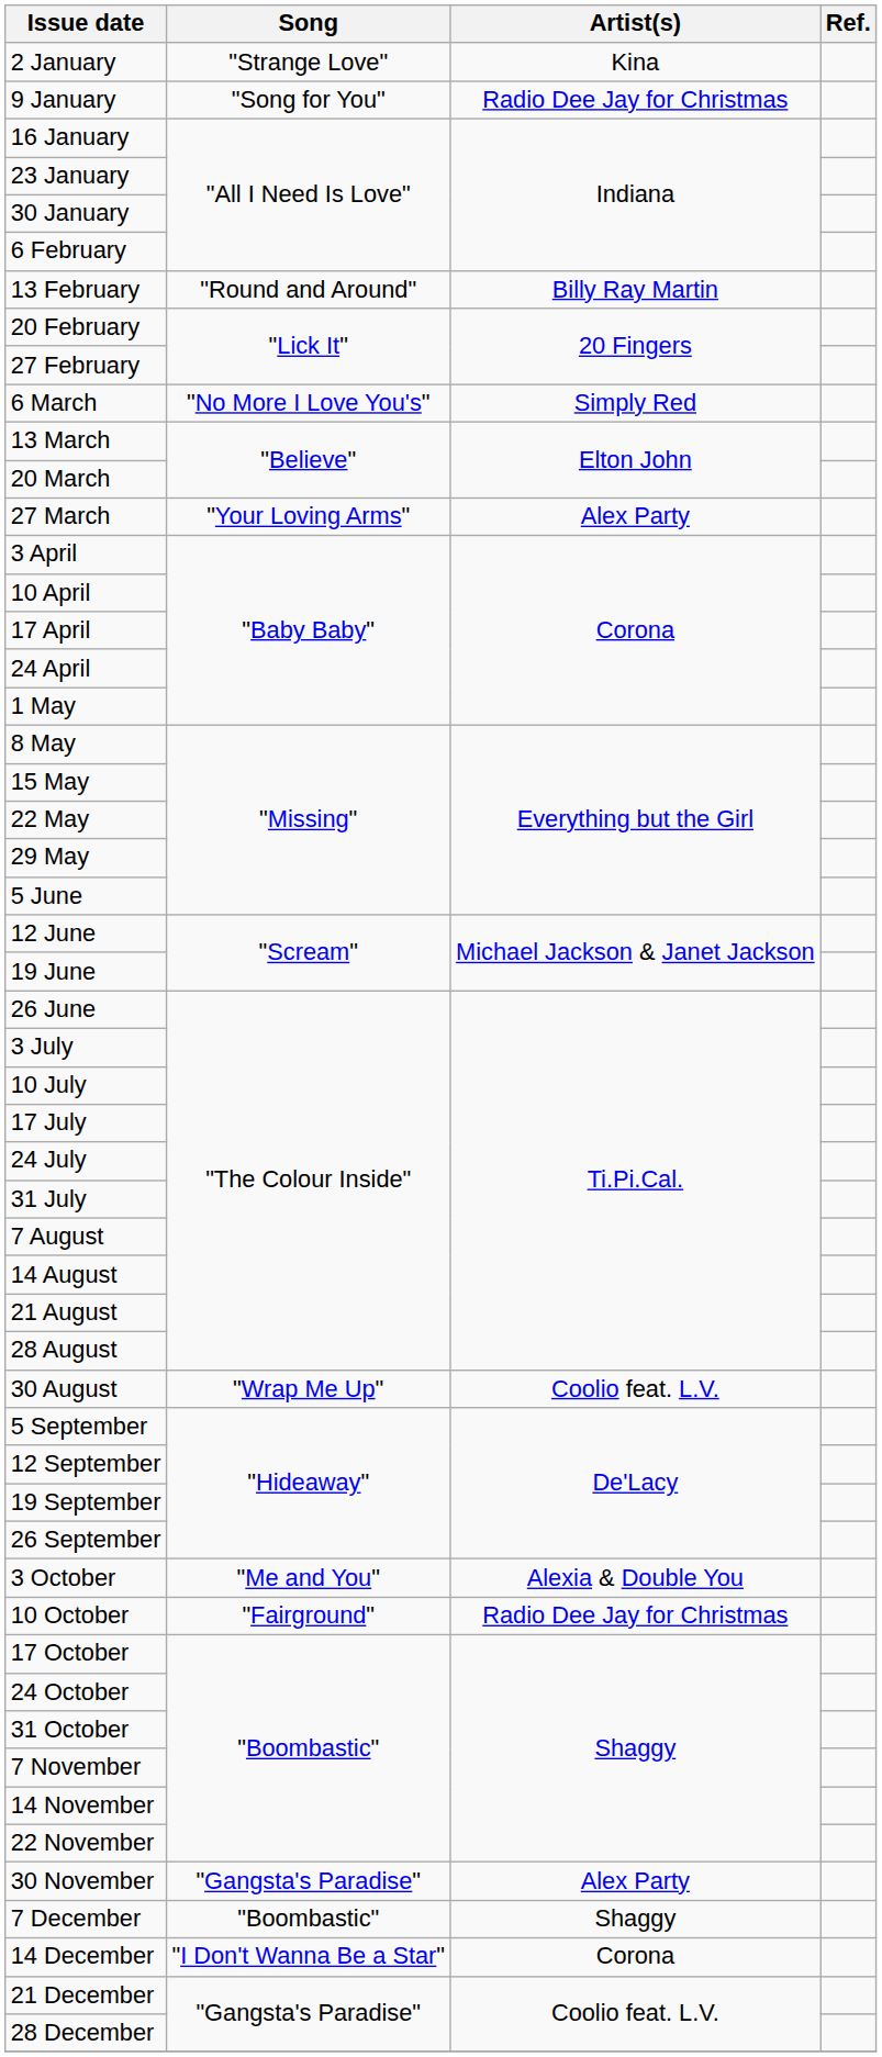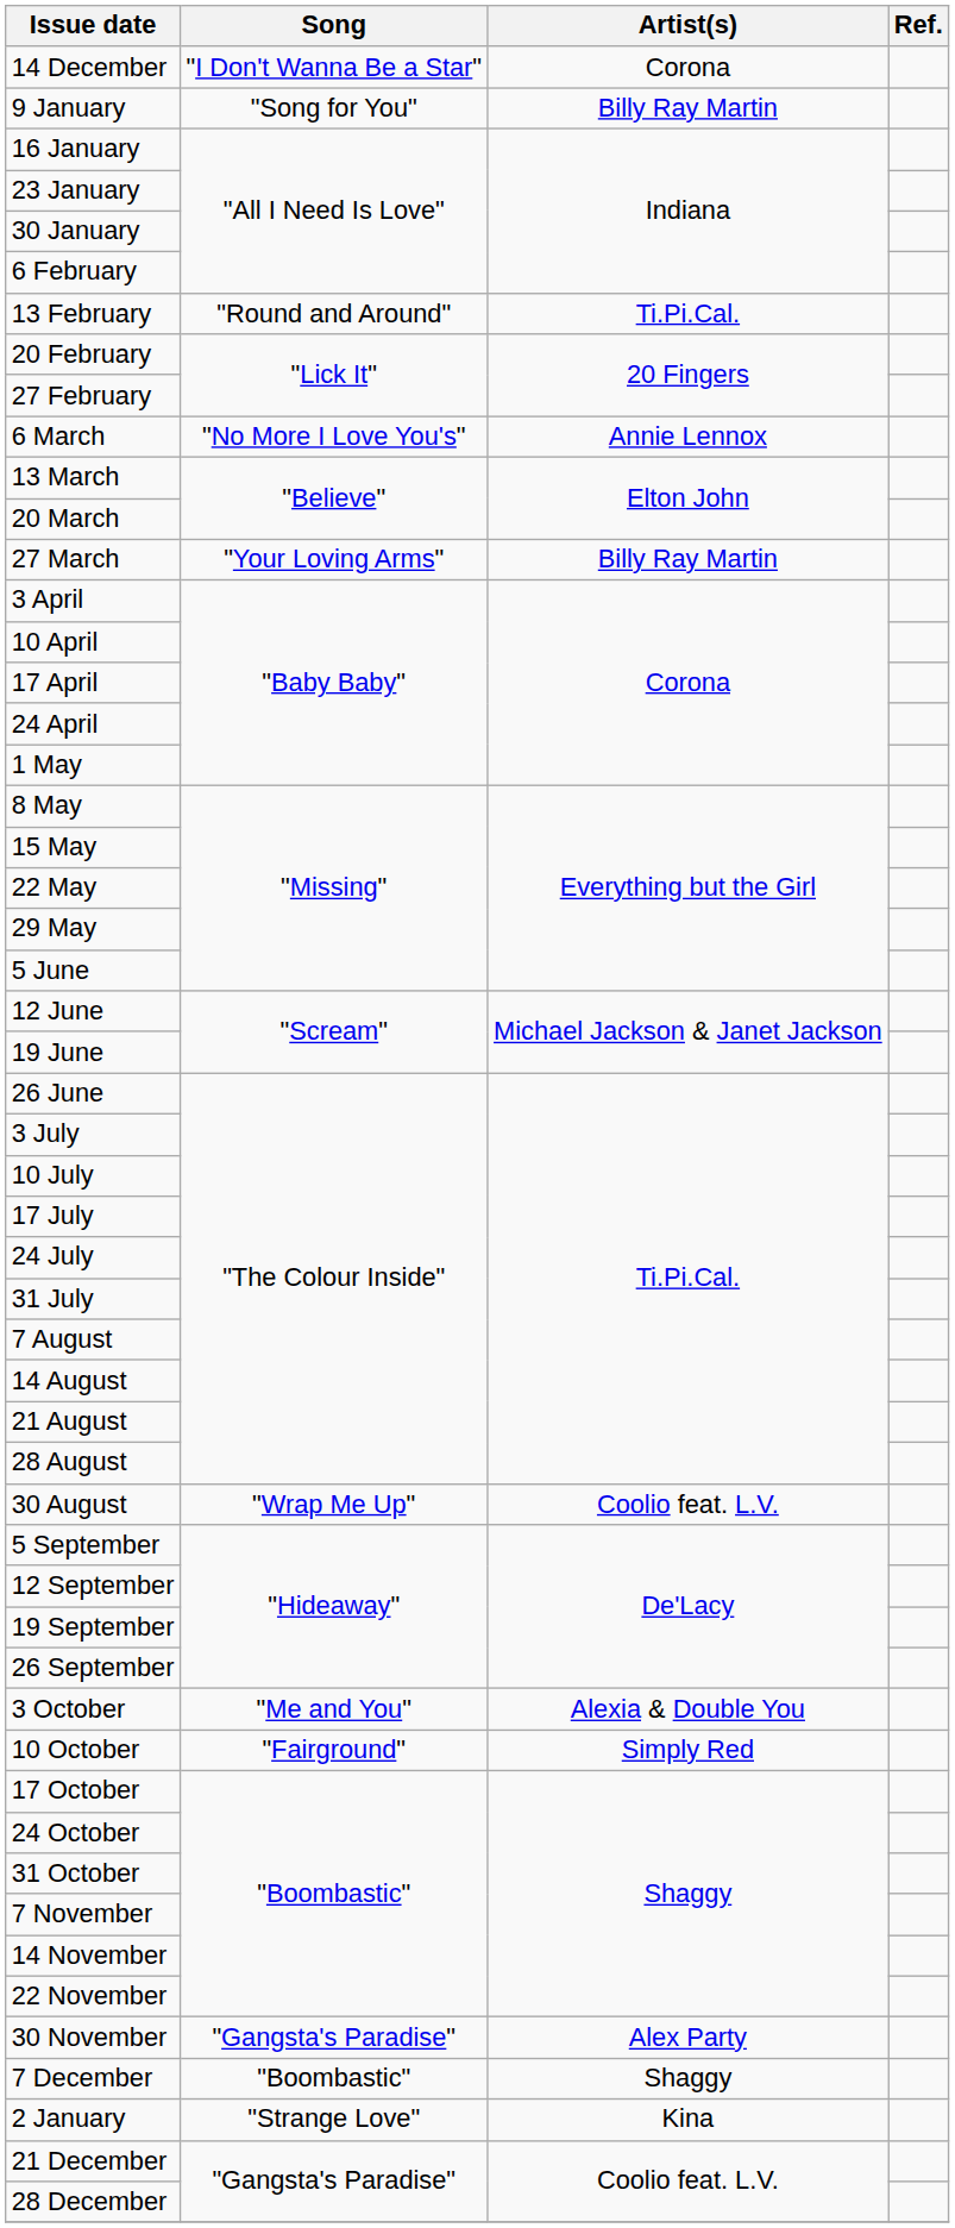 <table class="wikitable">
 <tr>
 <th style="text-align: center;">Issue date</th>
 <th style="text-align: center;">Song</th>
 <th style="text-align: center;">Artist(s)</th>
 <th style="text-align: center;">Ref.</th>
 </tr>
 <tr>
-<td align="left">2 January</td>
-<td align="center" rowspan="1">"Strange Love"</td>
-<td align="center" rowspan="1">Kina</td>
+<td align="left">14 December</td>
+<td align="center" rowspan="1">"<a href='#'>I Don't Wanna Be a Star</a>"</td>
+<td align="center" rowspan="1">Corona</td>
 <td style="text-align: center;"></td>
 </tr>
 <tr>
 <td align="left">9 January</td>
 <td align="center" rowspan="1">"Song for You"</td>
-<td align="center" rowspan="1"><a href='#'>Radio Dee Jay for Christmas</a></td>
+<td align="center" rowspan="1"><a href='#'>Billy Ray Martin</a></td>
 <td style="text-align: center;"></td>
 </tr>
 <tr>
 <td align="left">16 January</td>
 <td align="center" rowspan="4">"All I Need Is Love"</td>
 <td align="center" rowspan="4">Indiana</td>
 <td style="text-align: center;"></td>
 </tr>
 <tr>
 <td>23 January</td>
 <td style="text-align: center;"></td>
 </tr>
 <tr>
 <td>30 January</td>
 <td style="text-align: center;"></td>
 </tr>
 <tr>
 <td>6 February</td>
 <td style="text-align: center;"></td>
 </tr>
 <tr>
 <td align="left">13 February</td>
 <td align="center" rowspan="1">"Round and Around"</td>
-<td align="center" rowspan="1"><a href='#'>Billy Ray Martin</a></td>
+<td align="center" rowspan="1"><a href='#'>Ti.Pi.Cal.</a></td>
 <td style="text-align: center;"></td>
 </tr>
 <tr>
 <td align="left">20 February</td>
 <td align="center" rowspan="2">"<a href='#'>Lick It</a>"</td>
 <td align="center" rowspan="2"><a href='#'>20 Fingers</a></td>
 <td style="text-align: center;"></td>
 </tr>
 <tr>
 <td>27 February</td>
 <td style="text-align: center;"></td>
 </tr>
 <tr>
 <td align="left">6 March</td>
 <td align="center" rowspan="1">"<a href='#'>No More I Love You's</a>"</td>
-<td align="center" rowspan="1"><a href='#'>Simply Red</a></td>
+<td align="center" rowspan="1"><a href='#'>Annie Lennox</a></td>
 <td style="text-align: center;"></td>
 </tr>
 <tr>
 <td align="left">13 March</td>
 <td align="center" rowspan="2">"<a href='#'>Believe</a>"</td>
 <td align="center" rowspan="2"><a href='#'>Elton John</a></td>
 <td style="text-align: center;"></td>
 </tr>
 <tr>
 <td>20 March</td>
 <td style="text-align: center;"></td>
 </tr>
 <tr>
 <td align="left">27 March</td>
 <td align="center" rowspan="1">"<a href='#'>Your Loving Arms</a>"</td>
-<td align="center" rowspan="1"><a href='#'>Alex Party</a></td>
+<td align="center" rowspan="1"><a href='#'>Billy Ray Martin</a></td>
 <td style="text-align: center;"></td>
 </tr>
 <tr>
 <td align="left">3 April</td>
 <td align="center" rowspan="5">"<a href='#'>Baby Baby</a>"</td>
 <td align="center" rowspan="5"><a href='#'>Corona</a></td>
 <td style="text-align: center;"></td>
 </tr>
 <tr>
 <td>10 April</td>
 <td style="text-align: center;"></td>
 </tr>
 <tr>
 <td>17 April</td>
 <td style="text-align: center;"></td>
 </tr>
 <tr>
 <td>24 April</td>
 <td style="text-align: center;"></td>
 </tr>
 <tr>
 <td>1 May</td>
 <td style="text-align: center;"></td>
 </tr>
 <tr>
 <td align="left">8 May</td>
 <td align="center" rowspan="5">"<a href='#'>Missing</a>"</td>
 <td align="center" rowspan="5"><a href='#'>Everything but the Girl</a></td>
 <td style="text-align: center;"></td>
 </tr>
 <tr>
 <td>15 May</td>
 <td style="text-align: center;"></td>
 </tr>
 <tr>
 <td>22 May</td>
 <td style="text-align: center;"></td>
 </tr>
 <tr>
 <td>29 May</td>
 <td style="text-align: center;"></td>
 </tr>
 <tr>
 <td>5 June</td>
 <td style="text-align: center;"></td>
 </tr>
 <tr>
 <td>12 June</td>
 <td align="center" rowspan="2">"<a href='#'>Scream</a>"</td>
 <td align="center" rowspan="2"><a href='#'>Michael Jackson</a> & <a href='#'>Janet Jackson</a></td>
 <td style="text-align: center;"></td>
 </tr>
 <tr>
 <td>19 June</td>
 <td style="text-align: center;"></td>
 </tr>
 <tr>
 <td align="left">26 June</td>
 <td align="center" rowspan="10">"The Colour Inside"</td>
 <td align="center" rowspan="10"><a href='#'>Ti.Pi.Cal.</a></td>
 <td style="text-align: center;"></td>
 </tr>
 <tr>
 <td>3 July</td>
 <td style="text-align: center;"></td>
 </tr>
 <tr>
 <td>10 July</td>
 <td style="text-align: center;"></td>
 </tr>
 <tr>
 <td>17 July</td>
 <td style="text-align: center;"></td>
 </tr>
 <tr>
 <td>24 July</td>
 <td style="text-align: center;"></td>
 </tr>
 <tr>
 <td>31 July</td>
 <td style="text-align: center;"></td>
 </tr>
 <tr>
 <td>7 August</td>
 <td style="text-align: center;"></td>
 </tr>
 <tr>
 <td>14 August</td>
 <td style="text-align: center;"></td>
 </tr>
 <tr>
 <td>21 August</td>
 <td style="text-align: center;"></td>
 </tr>
 <tr>
 <td>28 August</td>
 <td style="text-align: center;"></td>
 </tr>
 <tr>
 <td align="left">30 August</td>
 <td align="center" rowspan="1">"<a href='#'>Wrap Me Up</a>"</td>
 <td align="center" rowspan="1"><a href='#'>Coolio</a> feat. <a href='#'>L.V.</a></td>
 <td style="text-align: center;"></td>
 </tr>
 <tr>
 <td align="left">5 September</td>
 <td align="center" rowspan="4">"<a href='#'>Hideaway</a>"</td>
 <td align="center" rowspan="4"><a href='#'>De'Lacy</a></td>
 <td style="text-align: center;"></td>
 </tr>
 <tr>
 <td>12 September</td>
 <td style="text-align: center;"></td>
 </tr>
 <tr>
 <td>19 September</td>
 <td style="text-align: center;"></td>
 </tr>
 <tr>
 <td>26 September</td>
 <td style="text-align: center;"></td>
 </tr>
 <tr>
 <td align="left">3 October</td>
 <td align="center" rowspan="1">"<a href='#'>Me and You</a>"</td>
 <td align="center" rowspan="1"><a href='#'>Alexia</a> & <a href='#'>Double You</a></td>
 <td style="text-align: center;"></td>
 </tr>
 <tr>
 <td align="left">10 October</td>
 <td align="center" rowspan="1">"<a href='#'>Fairground</a>"</td>
-<td align="center" rowspan="1"><a href='#'>Radio Dee Jay for Christmas</a></td>
+<td align="center" rowspan="1"><a href='#'>Simply Red</a></td>
 <td style="text-align: center;"></td>
 </tr>
 <tr>
 <td align="left">17 October</td>
 <td align="center" rowspan="6">"<a href='#'>Boombastic</a>"</td>
 <td align="center" rowspan="6"><a href='#'>Shaggy</a></td>
 <td style="text-align: center;"></td>
 </tr>
 <tr>
 <td>24 October</td>
 <td style="text-align: center;"></td>
 </tr>
 <tr>
 <td align="left">31 October</td>
 <td style="text-align: center;"></td>
 </tr>
 <tr>
 <td>7 November</td>
 <td style="text-align: center;"></td>
 </tr>
 <tr>
 <td>14 November</td>
 <td style="text-align: center;"></td>
 </tr>
 <tr>
 <td>22 November</td>
 <td style="text-align: center;"></td>
 </tr>
 <tr>
 <td align="left">30 November</td>
 <td align="center" rowspan="1">"<a href='#'>Gangsta's Paradise</a>"</td>
 <td align="center" rowspan="1"><a href='#'>Alex Party</a></td>
 <td style="text-align: center;"></td>
 </tr>
 <tr>
 <td align="left">7 December</td>
 <td align="center" rowspan="1">"Boombastic"</td>
 <td align="center" rowspan="1">Shaggy</td>
 <td style="text-align: center;"></td>
 </tr>
 <tr>
-<td align="left">14 December</td>
-<td align="center" rowspan="1">"<a href='#'>I Don't Wanna Be a Star</a>"</td>
-<td align="center" rowspan="1">Corona</td>
+<td align="left">2 January</td>
+<td align="center" rowspan="1">"Strange Love"</td>
+<td align="center" rowspan="1">Kina</td>
 <td style="text-align: center;"></td>
 </tr>
 <tr>
 <td align="left">21 December</td>
 <td align="center" rowspan="2">"Gangsta's Paradise"</td>
 <td align="center" rowspan="2">Coolio feat. L.V.</td>
 <td style="text-align: center;"></td>
 </tr>
 <tr>
 <td>28 December</td>
 <td style="text-align: center;"></td>
 </tr>
 <tr>
 </tr>
 </table>
